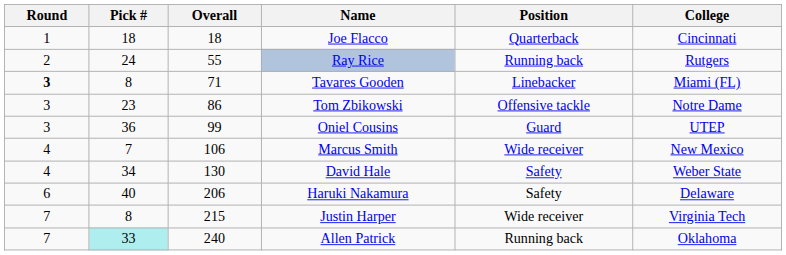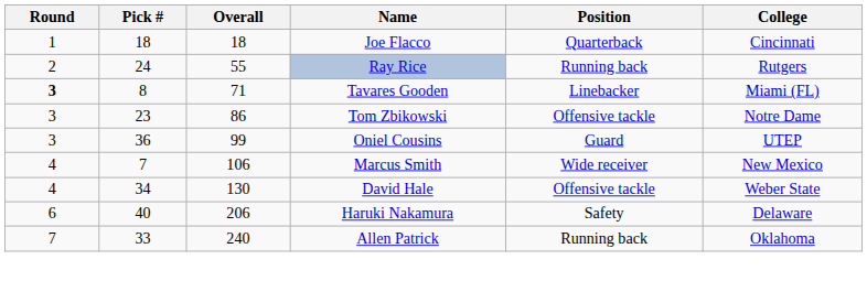 <table class="wikitable sortable sortable" style="width: 100%; text-align:center">
 <tr>
 <th>Round</th>
 <th>Pick #</th>
 <th>Overall</th>
 <th>Name</th>
 <th>Position</th>
 <th>College</th>
 </tr>
 <tr>
 <td>1</td>
 <td>18</td>
 <td>18</td>
 <td><a href='#'>Joe Flacco</a></td>
 <td><a href='#'>Quarterback</a></td>
 <td><a href='#'>Cincinnati</a></td>
 </tr>
 <tr>
 <td>2</td>
 <td>24</td>
 <td>55</td>
 <td style="background:lightsteelblue;"><a href='#'>Ray Rice</a></td>
 <td><a href='#'>Running back</a></td>
 <td><a href='#'>Rutgers</a></td>
 </tr>
 <tr>
 <td><strong>3</strong></td>
 <td>8</td>
 <td>71</td>
 <td><a href='#'>Tavares Gooden</a></td>
 <td><a href='#'>Linebacker</a></td>
 <td><a href='#'>Miami (FL)</a></td>
 </tr>
 <tr>
 <td>3</td>
 <td>23</td>
 <td>86</td>
 <td><a href='#'>Tom Zbikowski</a></td>
 <td><a href='#'>Offensive tackle</a></td>
 <td><a href='#'>Notre Dame</a></td>
 </tr>
 <tr>
 <td>3</td>
 <td>36</td>
 <td>99</td>
 <td><a href='#'>Oniel Cousins</a></td>
 <td><a href='#'>Guard</a></td>
 <td><a href='#'>UTEP</a></td>
 </tr>
 <tr>
 <td>4</td>
 <td>7</td>
 <td>106</td>
 <td><a href='#'>Marcus Smith</a></td>
 <td><a href='#'>Wide receiver</a></td>
 <td><a href='#'>New Mexico</a></td>
 </tr>
 <tr>
 <td>4</td>
 <td>34</td>
 <td>130</td>
 <td><a href='#'>David Hale</a></td>
-<td><a href='#'>Safety</a></td>
+<td><a href='#'>Offensive tackle</a></td>
 <td><a href='#'>Weber State</a></td>
 </tr>
 <tr>
 <td>6</td>
 <td>40</td>
 <td>206</td>
 <td><a href='#'>Haruki Nakamura</a></td>
 <td>Safety</td>
 <td><a href='#'>Delaware</a></td>
 </tr>
 <tr>
 <td>7</td>
-<td>8</td>
-<td>215</td>
-<td><a href='#'>Justin Harper</a></td>
-<td>Wide receiver</td>
-<td><a href='#'>Virginia Tech</a></td>
-</tr>
-<tr>
-<td>7</td>
-<td style="background: paleturquoise;">33</td>
+<td>33</td>
 <td>240</td>
 <td><a href='#'>Allen Patrick</a></td>
 <td>Running back</td>
 <td><a href='#'>Oklahoma</a></td>
 </tr>
 </table>
